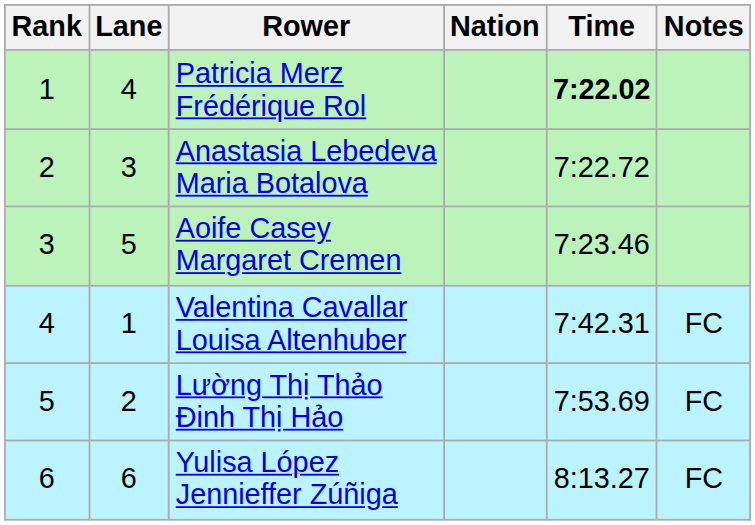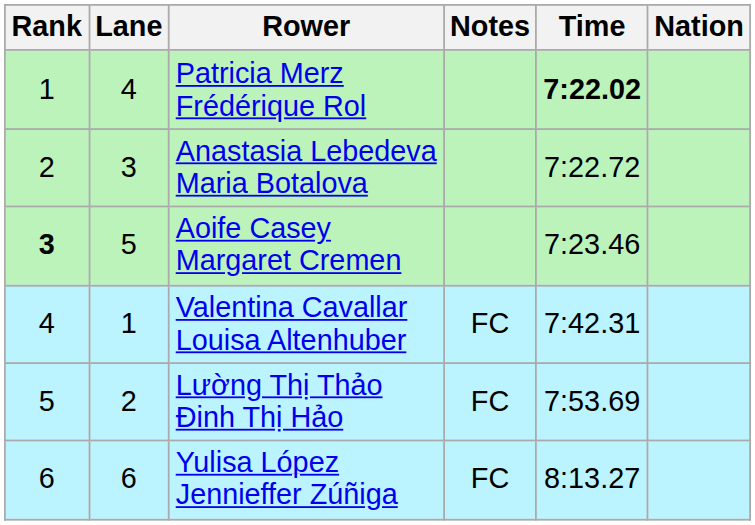 <table class="wikitable sortable" style="text-align:center">
 <tr>
 <th>Rank</th>
 <th>Lane</th>
 <th>Rower</th>
+<th>Notes</th>
+<th>Time</th>
 <th>Nation</th>
-<th>Time</th>
-<th>Notes</th>
 </tr>
 <tr bgcolor=bbf3bb>
 <td>1</td>
 <td>4</td>
 <td align="left"><a href='#'>Patricia Merz</a><br><a href='#'>Frédérique Rol</a></td>
+<td></td>
+<td><strong>7:22.02</strong></td>
 <td align="left"></td>
-<td><strong>7:22.02</strong></td>
-<td></td>
 </tr>
 <tr bgcolor=bbf3bb>
 <td>2</td>
 <td>3</td>
 <td align="left"><a href='#'>Anastasia Lebedeva</a><br><a href='#'>Maria Botalova</a></td>
+<td></td>
+<td>7:22.72</td>
 <td align="left"></td>
-<td>7:22.72</td>
-<td></td>
 </tr>
 <tr bgcolor=bbf3bb>
-<td>3</td>
+<td><strong>3</strong></td>
 <td>5</td>
 <td align="left"><a href='#'>Aoife Casey</a><br><a href='#'>Margaret Cremen</a></td>
+<td></td>
+<td>7:23.46</td>
 <td align="left"></td>
-<td>7:23.46</td>
-<td></td>
 </tr>
 <tr bgcolor=bbf3ff>
 <td>4</td>
 <td>1</td>
 <td align="left"><a href='#'>Valentina Cavallar</a><br><a href='#'>Louisa Altenhuber</a></td>
+<td>FC</td>
+<td>7:42.31</td>
 <td align="left"></td>
-<td>7:42.31</td>
-<td>FC</td>
 </tr>
 <tr bgcolor=bbf3ff>
 <td>5</td>
 <td>2</td>
 <td align="left"><a href='#'>Lường Thị Thảo</a><br><a href='#'>Đinh Thị Hảo</a></td>
+<td>FC</td>
+<td>7:53.69</td>
 <td align="left"></td>
-<td>7:53.69</td>
-<td>FC</td>
 </tr>
 <tr bgcolor=bbf3ff>
 <td>6</td>
 <td>6</td>
 <td align="left"><a href='#'>Yulisa López</a><br><a href='#'>Jennieffer Zúñiga</a></td>
+<td>FC</td>
+<td>8:13.27</td>
 <td align="left"></td>
-<td>8:13.27</td>
-<td>FC</td>
 </tr>
 </table>
